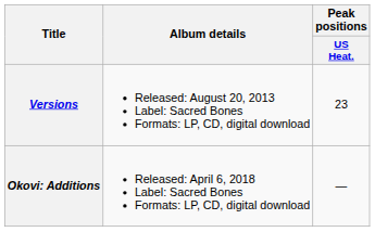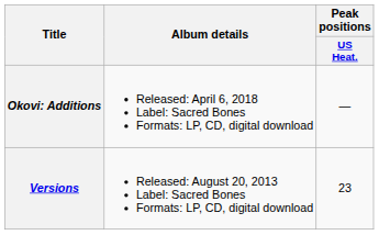 <table class="wikitable plainrowheaders">
 <tr>
 <th rowspan="2">Title</th>
 <th rowspan="2">Album details</th>
 <th colspan="1">Peak positions</th>
 </tr>
 <tr>
 <th scope="col" style="width:3em;font-size:90%;"><a href='#'>US<br>Heat.</a><br></th>
 </tr>
 <tr>
+<th scope="row"><em>Okovi: Additions</em></th>
+<td><br><ul><li>Released: April 6, 2018</li><li>Label: Sacred Bones</li><li>Formats: LP, CD, digital download</li></ul></td>
+<td style="text-align:center;">—</td>
+</tr>
+<tr>
 <th scope="row"><em><a href='#'>Versions</a></em></th>
 <td><br><ul><li>Released: August 20, 2013</li><li>Label: Sacred Bones</li><li>Formats: LP, CD, digital download</li></ul></td>
 <td style="text-align:center;">23</td>
 </tr>
-<tr>
-<th scope="row"><em>Okovi: Additions</em></th>
-<td><br><ul><li>Released: April 6, 2018</li><li>Label: Sacred Bones</li><li>Formats: LP, CD, digital download</li></ul></td>
-<td style="text-align:center;">—</td>
-</tr>
 </table>
